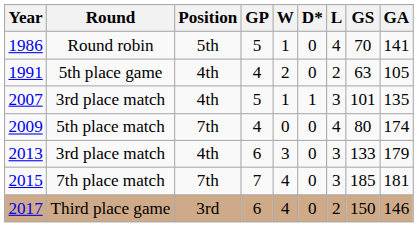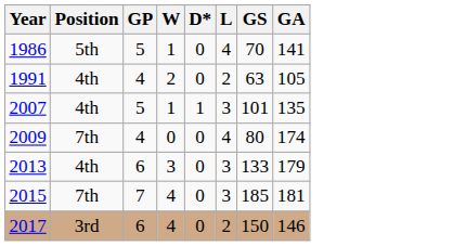 <table class="wikitable" style="text-align: center;">
 <tr>
 <th>Year</th>
-<th>Round</th>
 <th>Position</th>
 <th>GP</th>
 <th>W</th>
 <th>D*</th>
 <th>L</th>
 <th>GS</th>
 <th>GA</th>
 </tr>
 <tr>
 <td> <a href='#'>1986</a></td>
-<td>Round robin</td>
 <td>5th</td>
 <td>5</td>
 <td>1</td>
 <td>0</td>
 <td>4</td>
 <td>70</td>
 <td>141</td>
 </tr>
 <tr>
 <td> <a href='#'>1991</a></td>
-<td>5th place game</td>
 <td>4th</td>
 <td>4</td>
 <td>2</td>
 <td>0</td>
 <td>2</td>
 <td>63</td>
 <td>105</td>
 </tr>
 <tr>
 <td> <a href='#'>2007</a></td>
-<td>3rd place match</td>
 <td>4th</td>
 <td>5</td>
 <td>1</td>
 <td>1</td>
 <td>3</td>
 <td>101</td>
 <td>135</td>
 </tr>
 <tr>
 <td> <a href='#'>2009</a></td>
-<td>5th place match</td>
 <td>7th</td>
 <td>4</td>
 <td>0</td>
 <td>0</td>
 <td>4</td>
 <td>80</td>
 <td>174</td>
 </tr>
 <tr>
 <td> <a href='#'>2013</a></td>
-<td>3rd place match</td>
 <td>4th</td>
 <td>6</td>
 <td>3</td>
 <td>0</td>
 <td>3</td>
 <td>133</td>
 <td>179</td>
 </tr>
 <tr>
 <td> <a href='#'>2015</a></td>
-<td>7th place match</td>
 <td>7th</td>
 <td>7</td>
 <td>4</td>
 <td>0</td>
 <td>3</td>
 <td>185</td>
 <td>181</td>
 </tr>
 <tr style="background:#cfaa88;">
 <td> <a href='#'>2017</a></td>
-<td>Third place game</td>
 <td>3rd</td>
 <td>6</td>
 <td>4</td>
 <td>0</td>
 <td>2</td>
 <td>150</td>
 <td>146</td>
 </tr>
 </table>
